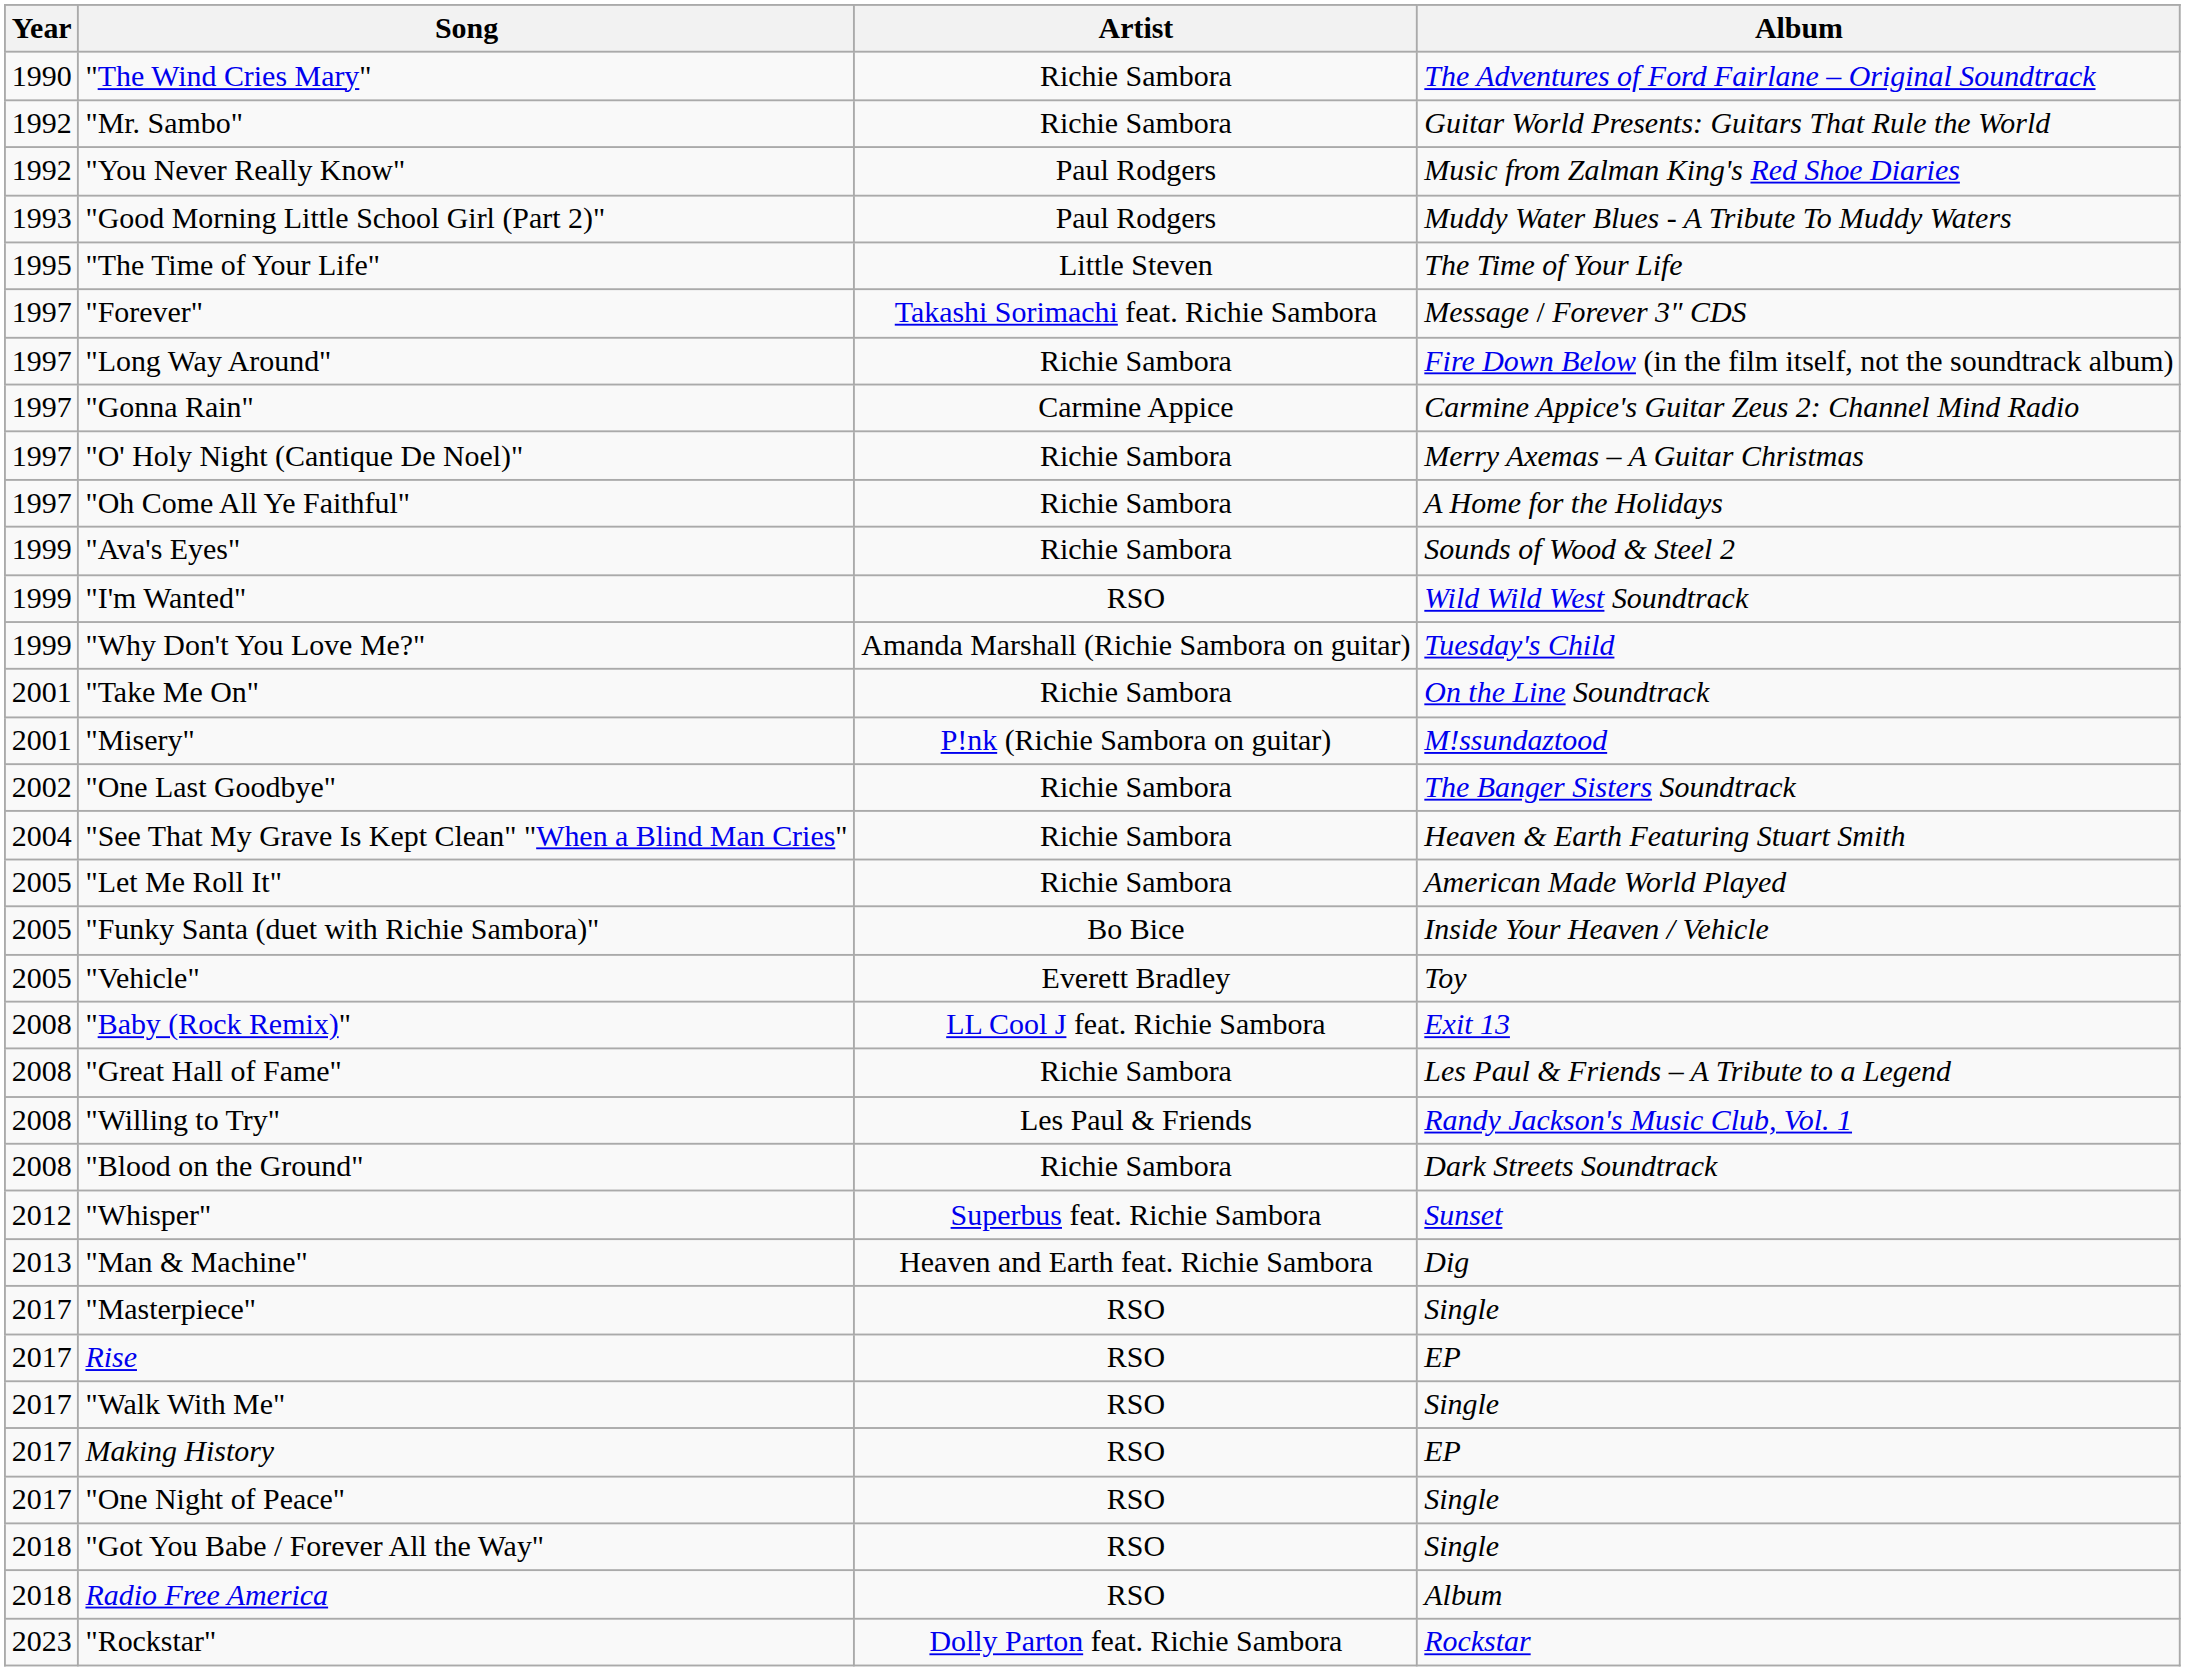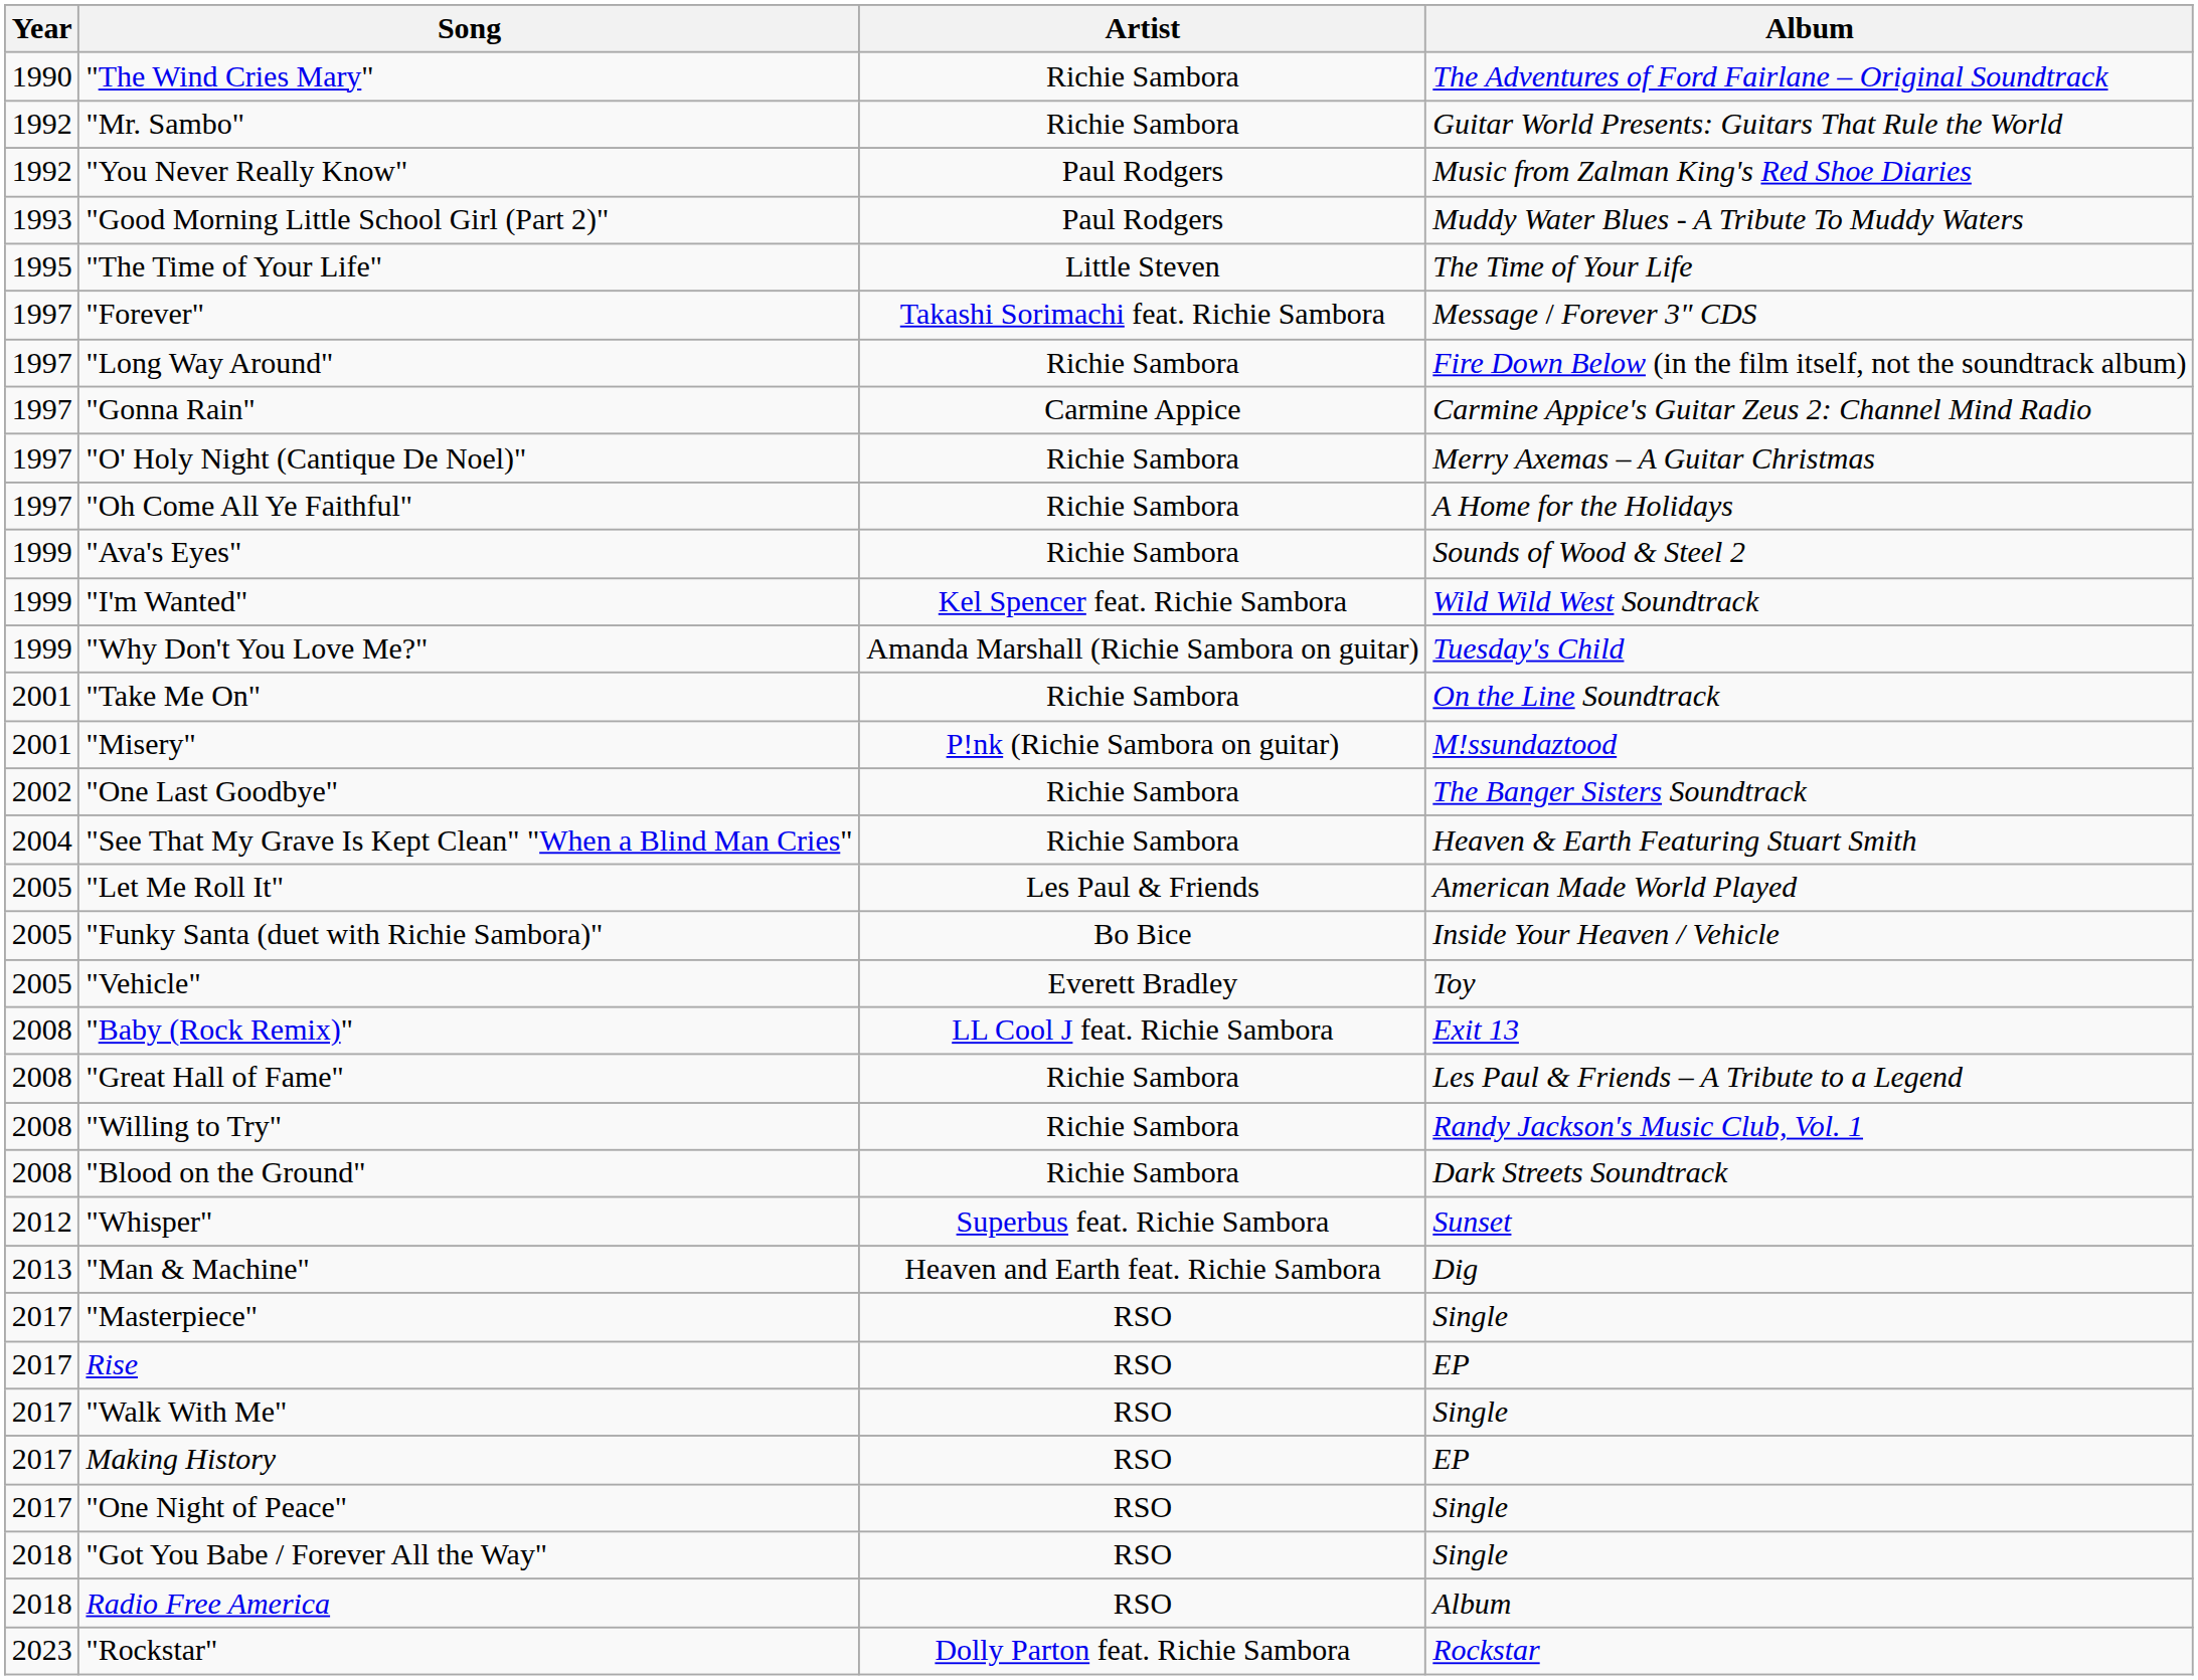 <table class="wikitable" style="text-align:center;">
 <tr>
 <th>Year</th>
 <th>Song</th>
 <th>Artist</th>
 <th>Album</th>
 </tr>
 <tr>
 <td>1990</td>
 <td style="text-align:left;">"<a href='#'>The Wind Cries Mary</a>"</td>
 <td>Richie Sambora</td>
 <td style="text-align:left;"><em><a href='#'>The Adventures of Ford Fairlane – Original Soundtrack</a></em></td>
 </tr>
 <tr>
 <td>1992</td>
 <td style="text-align:left;">"Mr. Sambo"</td>
 <td>Richie Sambora</td>
 <td style="text-align:left;"><em>Guitar World Presents: Guitars That Rule the World</em></td>
 </tr>
 <tr>
 <td>1992</td>
 <td style="text-align:left;">"You Never Really Know"</td>
 <td>Paul Rodgers</td>
 <td style="text-align:left;"><em>Music from Zalman King's <a href='#'>Red Shoe Diaries</a></em></td>
 </tr>
 <tr>
 <td>1993</td>
 <td style="text-align:left;">"Good Morning Little School Girl (Part 2)"</td>
 <td>Paul Rodgers</td>
 <td style="text-align:left;"><em>Muddy Water Blues - A Tribute To Muddy Waters</em></td>
 </tr>
 <tr>
 <td>1995</td>
 <td style="text-align:left;">"The Time of Your Life"</td>
 <td>Little Steven</td>
 <td style="text-align:left;"><em>The Time of Your Life</em></td>
 </tr>
 <tr>
 <td>1997</td>
 <td style="text-align:left;">"Forever"</td>
 <td><a href='#'>Takashi Sorimachi</a> feat. Richie Sambora</td>
 <td style="text-align:left;"><em>Message</em> / <em>Forever 3" CDS</em></td>
 </tr>
 <tr>
 <td>1997</td>
 <td style="text-align:left;">"Long Way Around"</td>
 <td>Richie Sambora</td>
 <td style="text-align:left;"><em><a href='#'>Fire Down Below</a></em> (in the film itself, not the soundtrack album)</td>
 </tr>
 <tr>
 <td>1997</td>
 <td style="text-align:left;">"Gonna Rain"</td>
 <td>Carmine Appice</td>
 <td style="text-align:left;"><em>Carmine Appice's Guitar Zeus 2: Channel Mind Radio</em></td>
 </tr>
 <tr>
 <td>1997</td>
 <td style="text-align:left;">"O' Holy Night (Cantique De Noel)"</td>
 <td>Richie Sambora</td>
 <td style="text-align:left;"><em>Merry Axemas – A Guitar Christmas</em></td>
 </tr>
 <tr>
 <td>1997</td>
 <td style="text-align:left;">"Oh Come All Ye Faithful"</td>
 <td>Richie Sambora</td>
 <td style="text-align:left;"><em>A Home for the Holidays</em></td>
 </tr>
 <tr>
 <td>1999</td>
 <td style="text-align:left;">"Ava's Eyes"</td>
 <td>Richie Sambora</td>
 <td style="text-align:left;"><em>Sounds of Wood & Steel 2</em></td>
 </tr>
 <tr>
 <td>1999</td>
 <td style="text-align:left;">"I'm Wanted"</td>
-<td>RSO</td>
+<td><a href='#'>Kel Spencer</a> feat. Richie Sambora</td>
 <td style="text-align:left;"><em><a href='#'>Wild Wild West</a> Soundtrack</em></td>
 </tr>
 <tr>
 <td>1999</td>
 <td style="text-align:left;">"Why Don't You Love Me?"</td>
 <td>Amanda Marshall (Richie Sambora on guitar)</td>
 <td style="text-align:left;"><em><a href='#'>Tuesday's Child</a></em></td>
 </tr>
 <tr>
 <td>2001</td>
 <td style="text-align:left;">"Take Me On"</td>
 <td>Richie Sambora</td>
 <td style="text-align:left;"><em><a href='#'>On the Line</a> Soundtrack</em></td>
 </tr>
 <tr>
 <td>2001</td>
 <td style="text-align:left;">"Misery"</td>
 <td><a href='#'>P!nk</a> (Richie Sambora on guitar)</td>
 <td style="text-align:left;"><em><a href='#'>M!ssundaztood</a></em></td>
 </tr>
 <tr>
 <td>2002</td>
 <td style="text-align:left;">"One Last Goodbye"</td>
 <td>Richie Sambora</td>
 <td style="text-align:left;"><em><a href='#'>The Banger Sisters</a> Soundtrack</em></td>
 </tr>
 <tr>
 <td>2004</td>
 <td style="text-align:left;">"See That My Grave Is Kept Clean" "<a href='#'>When a Blind Man Cries</a>"</td>
 <td>Richie Sambora</td>
 <td style="text-align:left;"><em>Heaven & Earth Featuring Stuart Smith</em></td>
 </tr>
 <tr>
 <td>2005</td>
 <td style="text-align:left;">"Let Me Roll It"</td>
-<td>Richie Sambora</td>
+<td>Les Paul & Friends</td>
 <td style="text-align:left;"><em>American Made World Played</em></td>
 </tr>
 <tr>
 <td>2005</td>
 <td style="text-align:left;">"Funky Santa (duet with Richie Sambora)"</td>
 <td>Bo Bice</td>
 <td style="text-align:left;"><em>Inside Your Heaven / Vehicle</em></td>
 </tr>
 <tr>
 <td>2005</td>
 <td style="text-align:left;">"Vehicle"</td>
 <td>Everett Bradley</td>
 <td style="text-align:left;"><em>Toy</em></td>
 </tr>
 <tr>
 <td>2008</td>
 <td style="text-align:left;">"<a href='#'>Baby (Rock Remix)</a>"</td>
 <td><a href='#'>LL Cool J</a> feat. Richie Sambora</td>
 <td style="text-align:left;"><em><a href='#'>Exit 13</a></em></td>
 </tr>
 <tr>
 <td>2008</td>
 <td style="text-align:left;">"Great Hall of Fame"</td>
 <td>Richie Sambora</td>
 <td style="text-align:left;"><em>Les Paul & Friends – A Tribute to a Legend</em></td>
 </tr>
 <tr>
 <td>2008</td>
 <td style="text-align:left;">"Willing to Try"</td>
-<td>Les Paul & Friends</td>
+<td>Richie Sambora</td>
 <td style="text-align:left;"><em><a href='#'>Randy Jackson's Music Club, Vol. 1</a></em></td>
 </tr>
 <tr>
 <td>2008</td>
 <td style="text-align:left;">"Blood on the Ground"</td>
 <td>Richie Sambora</td>
 <td style="text-align:left;"><em>Dark Streets Soundtrack</em></td>
 </tr>
 <tr>
 <td>2012</td>
 <td style="text-align:left;">"Whisper"</td>
 <td><a href='#'>Superbus</a> feat. Richie Sambora</td>
 <td style="text-align:left;"><em><a href='#'>Sunset</a></em></td>
 </tr>
 <tr>
 <td>2013</td>
 <td style="text-align:left;">"Man & Machine"</td>
 <td>Heaven and Earth feat. Richie Sambora</td>
 <td style="text-align:left;"><em>Dig</em></td>
 </tr>
 <tr>
 <td>2017</td>
 <td style="text-align:left;">"Masterpiece"</td>
 <td>RSO</td>
 <td style="text-align:left;"><em>Single</em></td>
 </tr>
 <tr>
 <td>2017</td>
 <td style="text-align:left;"><em><a href='#'>Rise</a></em></td>
 <td>RSO</td>
 <td style="text-align:left;"><em>EP</em></td>
 </tr>
 <tr>
 <td>2017</td>
 <td style="text-align:left;">"Walk With Me"</td>
 <td>RSO</td>
 <td style="text-align:left;"><em>Single</em></td>
 </tr>
 <tr>
 <td>2017</td>
 <td style="text-align:left;"><em>Making History</em></td>
 <td>RSO</td>
 <td style="text-align:left;"><em>EP</em></td>
 </tr>
 <tr>
 <td>2017</td>
 <td style="text-align:left;">"One Night of Peace"</td>
 <td>RSO</td>
 <td style="text-align:left;"><em>Single</em></td>
 </tr>
 <tr>
 <td>2018</td>
 <td style="text-align:left;">"Got You Babe / Forever All the Way"</td>
 <td>RSO</td>
 <td style="text-align:left;"><em>Single</em></td>
 </tr>
 <tr>
 <td>2018</td>
 <td style="text-align:left;"><em><a href='#'>Radio Free America</a></em></td>
 <td>RSO</td>
 <td style="text-align:left;"><em>Album</em></td>
 </tr>
 <tr>
 <td>2023</td>
 <td style="text-align:left;">"Rockstar"</td>
 <td><a href='#'>Dolly Parton</a> feat. Richie Sambora</td>
 <td style="text-align:left;"><em><a href='#'>Rockstar</a></em></td>
 </tr>
 </table>
